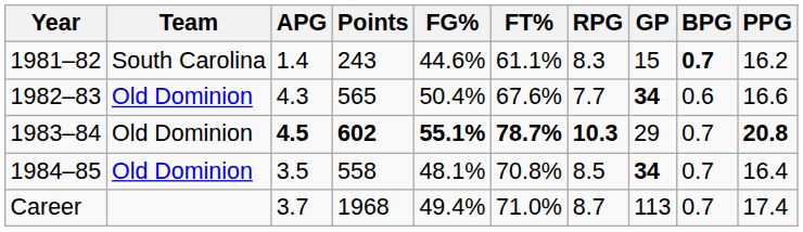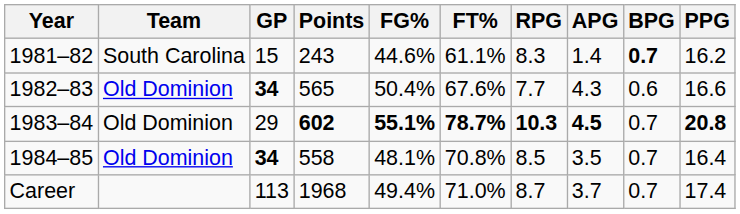 <table class="wikitable">
 <tr>
 <th>Year</th>
 <th>Team</th>
-<th>APG</th>
+<th>GP</th>
 <th>Points</th>
 <th>FG%</th>
 <th>FT%</th>
 <th>RPG</th>
-<th>GP</th>
+<th>APG</th>
 <th>BPG</th>
 <th>PPG</th>
 </tr>
 <tr>
 <td>1981–82</td>
 <td>South Carolina</td>
-<td>1.4</td>
+<td>15</td>
 <td>243</td>
 <td>44.6%</td>
 <td>61.1%</td>
 <td>8.3</td>
-<td>15</td>
+<td>1.4</td>
 <td><strong>0.7</strong></td>
 <td>16.2</td>
 </tr>
 <tr>
 <td>1982–83</td>
 <td><a href='#'>Old Dominion</a></td>
-<td>4.3</td>
+<td><strong>34</strong></td>
 <td>565</td>
 <td>50.4%</td>
 <td>67.6%</td>
 <td>7.7</td>
-<td><strong>34</strong></td>
+<td>4.3</td>
 <td>0.6</td>
 <td>16.6</td>
 </tr>
 <tr>
 <td>1983–84</td>
 <td>Old Dominion</td>
-<td><strong>4.5</strong></td>
+<td>29</td>
 <td><strong>602</strong></td>
 <td><strong>55.1%</strong></td>
 <td><strong>78.7%</strong></td>
 <td><strong>10.3</strong></td>
-<td>29</td>
+<td><strong>4.5</strong></td>
 <td>0.7</td>
 <td><strong>20.8</strong></td>
 </tr>
 <tr>
 <td>1984–85</td>
 <td><a href='#'>Old Dominion</a></td>
-<td>3.5</td>
+<td><strong>34</strong></td>
 <td>558</td>
 <td>48.1%</td>
 <td>70.8%</td>
 <td>8.5</td>
-<td><strong>34</strong></td>
+<td>3.5</td>
 <td>0.7</td>
 <td>16.4</td>
 </tr>
 <tr>
 <td>Career</td>
 <td></td>
-<td>3.7</td>
+<td>113</td>
 <td>1968</td>
 <td>49.4%</td>
 <td>71.0%</td>
 <td>8.7</td>
-<td>113</td>
+<td>3.7</td>
 <td>0.7</td>
 <td>17.4</td>
 </tr>
 </table>
